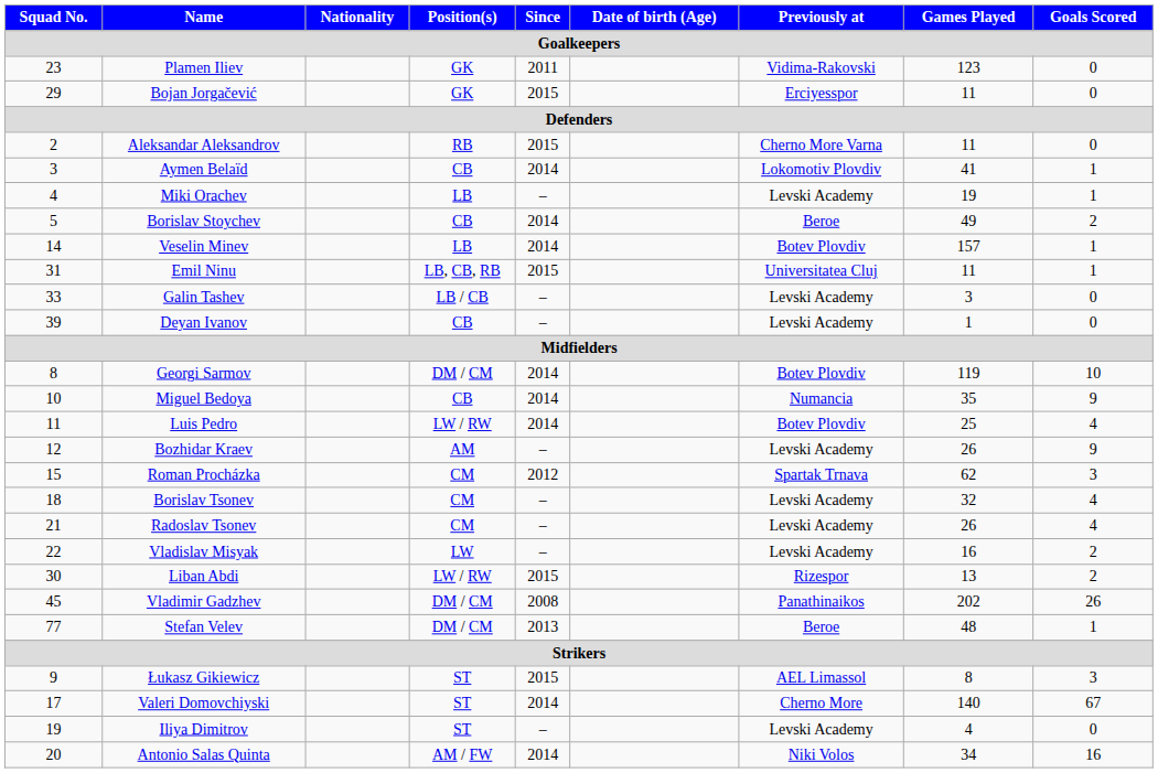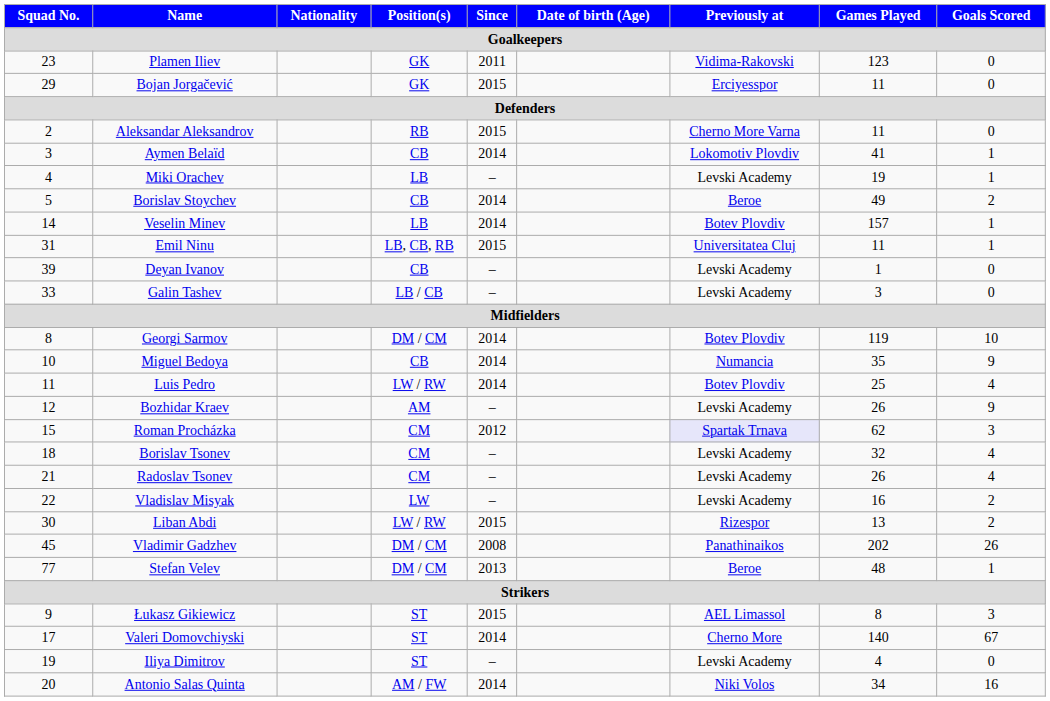 <table class="wikitable" style="text-align:center; font-size:90%; width:85%;">
 <tr>
 <th style="background:#00f; color:white; text-align:center;">Squad No.</th>
 <th style="background:#00f; color:white; text-align:center;">Name</th>
 <th style="background:#00f; color:white; text-align:center;">Nationality</th>
 <th style="background:#00f; color:white; text-align:center;">Position(s)</th>
 <th style="background:#00f; color:white; text-align:center;">Since</th>
 <th style="background:#00f; color:white; text-align:center;">Date  of birth (Age)</th>
 <th style="background:#00f; color:white; text-align:center;">Previously at</th>
 <th style="background:#00f; color:white; text-align:center;">Games Played</th>
 <th style="background:#00f; color:white; text-align:center;">Goals Scored</th>
 </tr>
 <tr>
 <th colspan="9" style="background:#dcdcdc; text-align:center;">Goalkeepers</th>
 </tr>
 <tr>
 <td>23</td>
 <td><a href='#'>Plamen Iliev</a></td>
 <td></td>
 <td><a href='#'>GK</a></td>
 <td>2011</td>
 <td></td>
 <td> <a href='#'>Vidima-Rakovski</a></td>
 <td>123</td>
 <td>0</td>
 </tr>
 <tr>
 <td>29</td>
 <td><a href='#'>Bojan Jorgačević</a></td>
 <td></td>
 <td><a href='#'>GK</a></td>
 <td>2015</td>
 <td></td>
 <td> <a href='#'>Erciyesspor</a></td>
 <td>11</td>
 <td>0</td>
 </tr>
 <tr>
 <th colspan="9" style="background:#dcdcdc; text-align:center;"><strong>Defenders</strong></th>
 </tr>
 <tr>
 <td>2</td>
 <td><a href='#'>Aleksandar Aleksandrov</a></td>
 <td></td>
 <td><a href='#'>RB</a></td>
 <td>2015</td>
 <td></td>
 <td> <a href='#'>Cherno More Varna</a></td>
 <td>11</td>
 <td>0</td>
 </tr>
 <tr>
 <td>3</td>
 <td><a href='#'>Aymen Belaïd</a></td>
 <td></td>
 <td><a href='#'>CB</a></td>
 <td>2014</td>
 <td></td>
 <td> <a href='#'>Lokomotiv Plovdiv</a></td>
 <td>41</td>
 <td>1</td>
 </tr>
 <tr>
 <td>4</td>
 <td><a href='#'>Miki Orachev</a></td>
 <td></td>
 <td><a href='#'>LB</a></td>
 <td>–</td>
 <td></td>
 <td> Levski Academy</td>
 <td>19</td>
 <td>1</td>
 </tr>
 <tr>
 <td>5</td>
 <td><a href='#'>Borislav Stoychev</a></td>
 <td></td>
 <td><a href='#'>CB</a></td>
 <td>2014</td>
 <td></td>
 <td> <a href='#'>Beroe</a></td>
 <td>49</td>
 <td>2</td>
 </tr>
 <tr>
 <td>14</td>
 <td><a href='#'>Veselin Minev</a></td>
 <td></td>
 <td><a href='#'>LB</a></td>
 <td>2014</td>
 <td></td>
 <td> <a href='#'>Botev Plovdiv</a></td>
 <td>157</td>
 <td>1</td>
 </tr>
 <tr>
 <td>31</td>
 <td><a href='#'>Emil Ninu</a></td>
 <td></td>
 <td><a href='#'>LB</a>, <a href='#'>CB</a>, <a href='#'>RB</a></td>
 <td>2015</td>
 <td></td>
 <td> <a href='#'>Universitatea Cluj</a></td>
 <td>11</td>
 <td>1</td>
 </tr>
 <tr>
+<td>39</td>
+<td><a href='#'>Deyan Ivanov</a></td>
+<td></td>
+<td><a href='#'>CB</a></td>
+<td>–</td>
+<td></td>
+<td> Levski Academy</td>
+<td>1</td>
+<td>0</td>
+</tr>
+<tr>
 <td>33</td>
 <td><a href='#'>Galin Tashev</a></td>
 <td></td>
 <td><a href='#'>LB</a> / <a href='#'>CB</a></td>
 <td>–</td>
 <td></td>
 <td> Levski Academy</td>
 <td>3</td>
-<td>0</td>
-</tr>
-<tr>
-<td>39</td>
-<td><a href='#'>Deyan Ivanov</a></td>
-<td></td>
-<td><a href='#'>CB</a></td>
-<td>–</td>
-<td></td>
-<td> Levski Academy</td>
-<td>1</td>
 <td>0</td>
 </tr>
 <tr>
 <th colspan="9" style="background:#dcdcdc; text-align:center;">Midfielders</th>
 </tr>
 <tr>
 <td>8</td>
 <td><a href='#'>Georgi Sarmov</a></td>
 <td></td>
 <td><a href='#'>DM</a> / <a href='#'>CM</a></td>
 <td>2014</td>
 <td></td>
 <td> <a href='#'>Botev Plovdiv</a></td>
 <td>119</td>
 <td>10</td>
 </tr>
 <tr>
 <td>10</td>
 <td><a href='#'>Miguel Bedoya</a></td>
 <td></td>
 <td><a href='#'>CB</a></td>
 <td>2014</td>
 <td></td>
 <td> <a href='#'>Numancia</a></td>
 <td>35</td>
 <td>9</td>
 </tr>
 <tr>
 <td>11</td>
 <td><a href='#'>Luis Pedro</a></td>
 <td></td>
 <td><a href='#'>LW</a> / <a href='#'>RW</a></td>
 <td>2014</td>
 <td></td>
 <td> <a href='#'>Botev Plovdiv</a></td>
 <td>25</td>
 <td>4</td>
 </tr>
 <tr>
 <td>12</td>
 <td><a href='#'>Bozhidar Kraev</a></td>
 <td></td>
 <td><a href='#'>AM</a></td>
 <td>–</td>
 <td></td>
 <td> Levski Academy</td>
 <td>26</td>
 <td>9</td>
 </tr>
 <tr>
 <td>15</td>
 <td><a href='#'>Roman Procházka</a></td>
 <td></td>
 <td><a href='#'>CM</a></td>
 <td>2012</td>
 <td></td>
-<td> <a href='#'>Spartak Trnava</a></td>
+<td style="background: lavender;"> <a href='#'>Spartak Trnava</a></td>
 <td>62</td>
 <td>3</td>
 </tr>
 <tr>
 <td>18</td>
 <td><a href='#'>Borislav Tsonev</a></td>
 <td></td>
 <td><a href='#'>CM</a></td>
 <td>–</td>
 <td></td>
 <td> Levski Academy</td>
 <td>32</td>
 <td>4</td>
 </tr>
 <tr>
 <td>21</td>
 <td><a href='#'>Radoslav Tsonev</a></td>
 <td></td>
 <td><a href='#'>CM</a></td>
 <td>–</td>
 <td></td>
 <td> Levski Academy</td>
 <td>26</td>
 <td>4</td>
 </tr>
 <tr>
 <td>22</td>
 <td><a href='#'>Vladislav Misyak</a></td>
 <td></td>
 <td><a href='#'>LW</a></td>
 <td>–</td>
 <td></td>
 <td> Levski Academy</td>
 <td>16</td>
 <td>2</td>
 </tr>
 <tr>
 <td>30</td>
 <td><a href='#'>Liban Abdi</a></td>
 <td></td>
 <td><a href='#'>LW</a> / <a href='#'>RW</a></td>
 <td>2015</td>
 <td></td>
 <td> <a href='#'>Rizespor</a></td>
 <td>13</td>
 <td>2</td>
 </tr>
 <tr>
 <td>45</td>
 <td><a href='#'>Vladimir Gadzhev</a></td>
 <td></td>
 <td><a href='#'>DM</a> / <a href='#'>CM</a></td>
 <td>2008</td>
 <td></td>
 <td> <a href='#'>Panathinaikos</a></td>
 <td>202</td>
 <td>26</td>
 </tr>
 <tr>
 <td>77</td>
 <td><a href='#'>Stefan Velev</a></td>
 <td></td>
 <td><a href='#'>DM</a> / <a href='#'>CM</a></td>
 <td>2013</td>
 <td></td>
 <td> <a href='#'>Beroe</a></td>
 <td>48</td>
 <td>1</td>
 </tr>
 <tr>
 <th colspan="9" style="background:#dcdcdc; text-align:center;"><strong>Strikers</strong></th>
 </tr>
 <tr>
 <td>9</td>
 <td><a href='#'>Łukasz Gikiewicz</a></td>
 <td></td>
 <td><a href='#'>ST</a></td>
 <td>2015</td>
 <td></td>
 <td> <a href='#'>AEL Limassol</a></td>
 <td>8</td>
 <td>3</td>
 </tr>
 <tr>
 <td>17</td>
 <td><a href='#'>Valeri Domovchiyski</a></td>
 <td></td>
 <td><a href='#'>ST</a></td>
 <td>2014</td>
 <td></td>
 <td> <a href='#'>Cherno More</a></td>
 <td>140</td>
 <td>67</td>
 </tr>
 <tr>
 <td>19</td>
 <td><a href='#'>Iliya Dimitrov</a></td>
 <td></td>
 <td><a href='#'>ST</a></td>
 <td>–</td>
 <td></td>
 <td> Levski Academy</td>
 <td>4</td>
 <td>0</td>
 </tr>
 <tr>
 <td>20</td>
 <td><a href='#'>Antonio Salas Quinta</a></td>
 <td></td>
 <td><a href='#'>AM</a> / <a href='#'>FW</a></td>
 <td>2014</td>
 <td></td>
 <td> <a href='#'>Niki Volos</a></td>
 <td>34</td>
 <td>16</td>
 </tr>
 </table>
